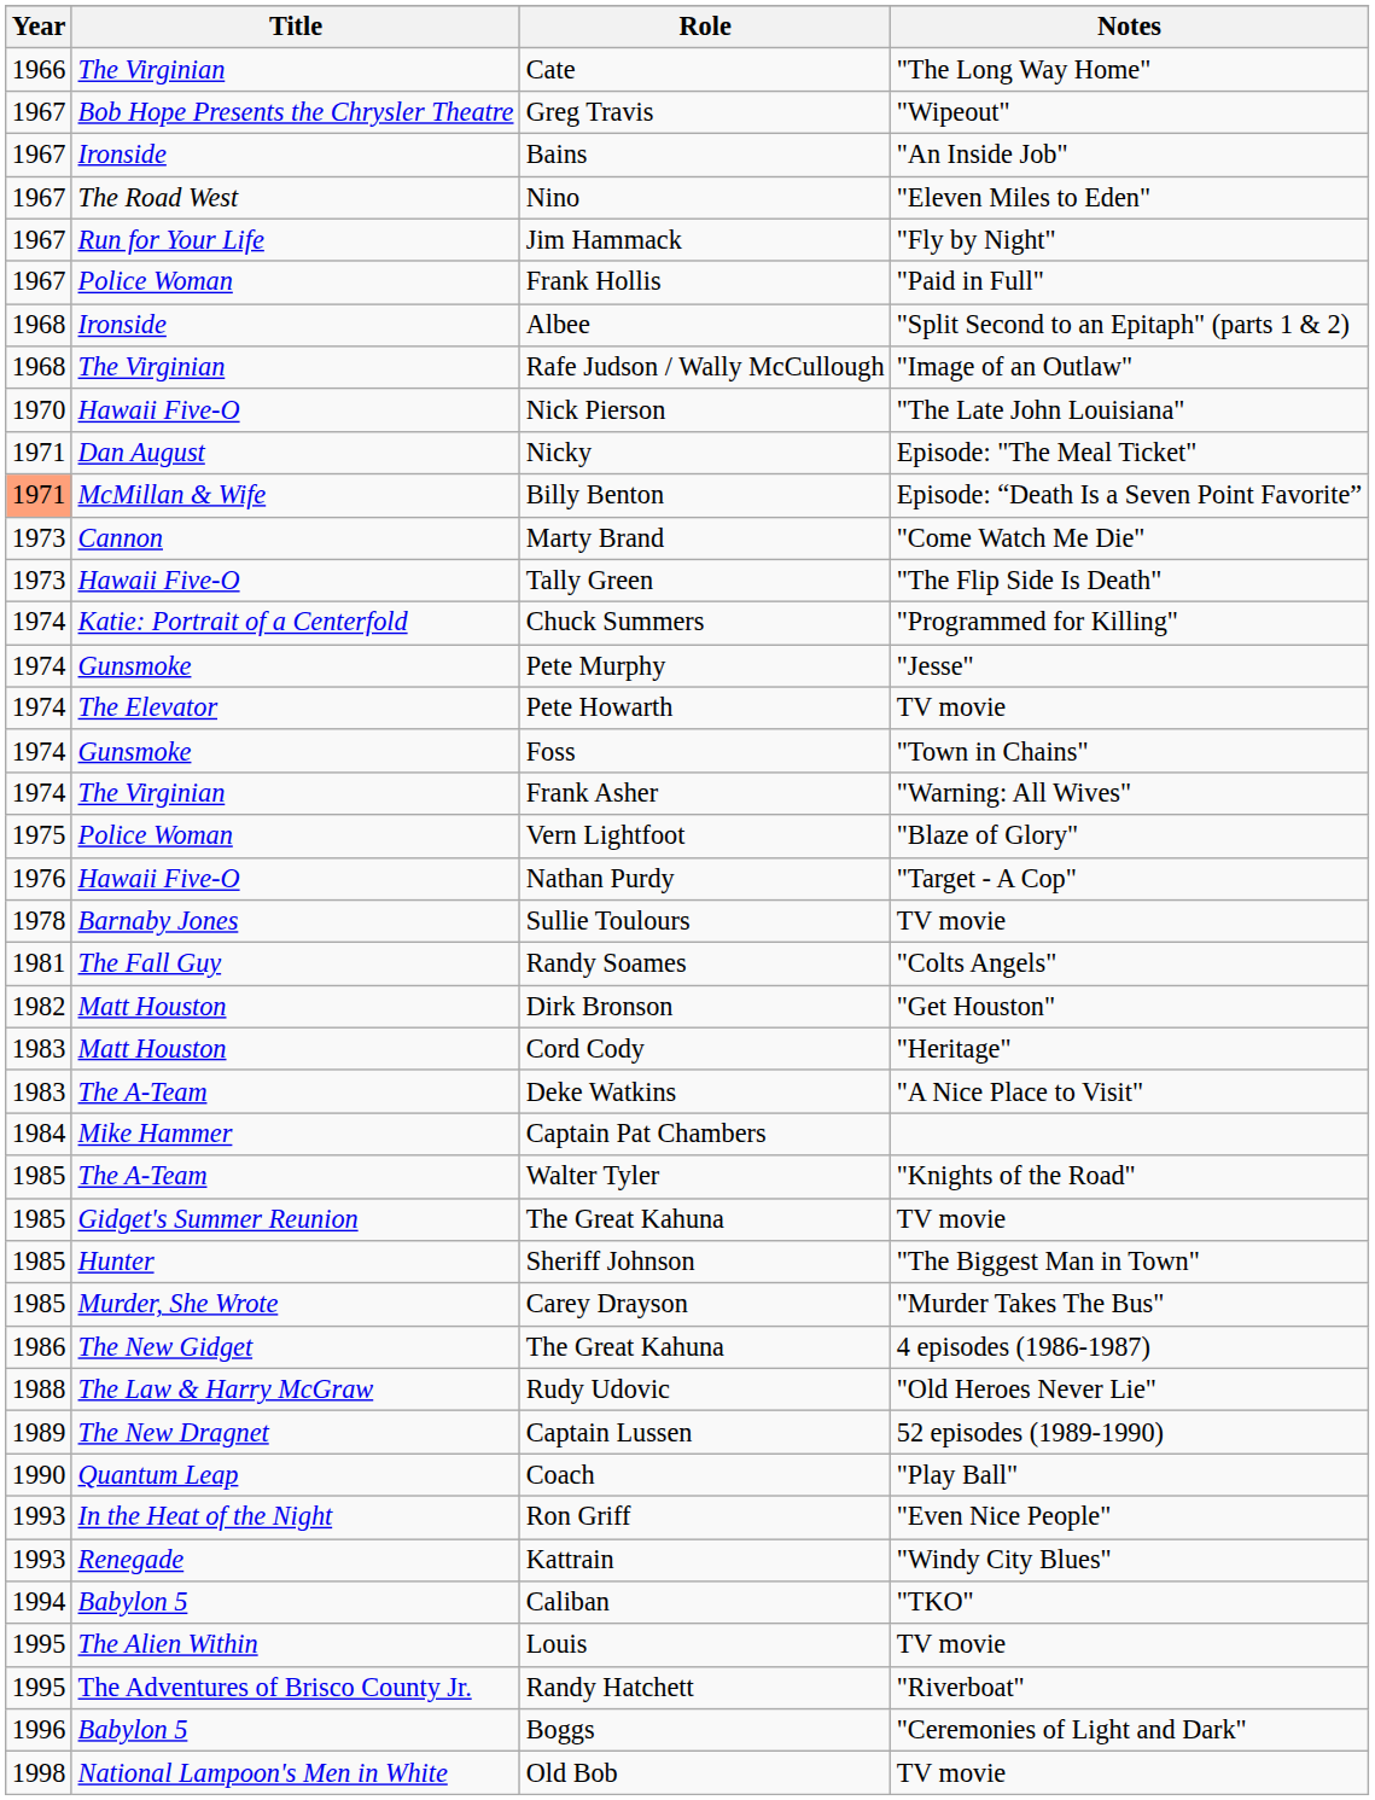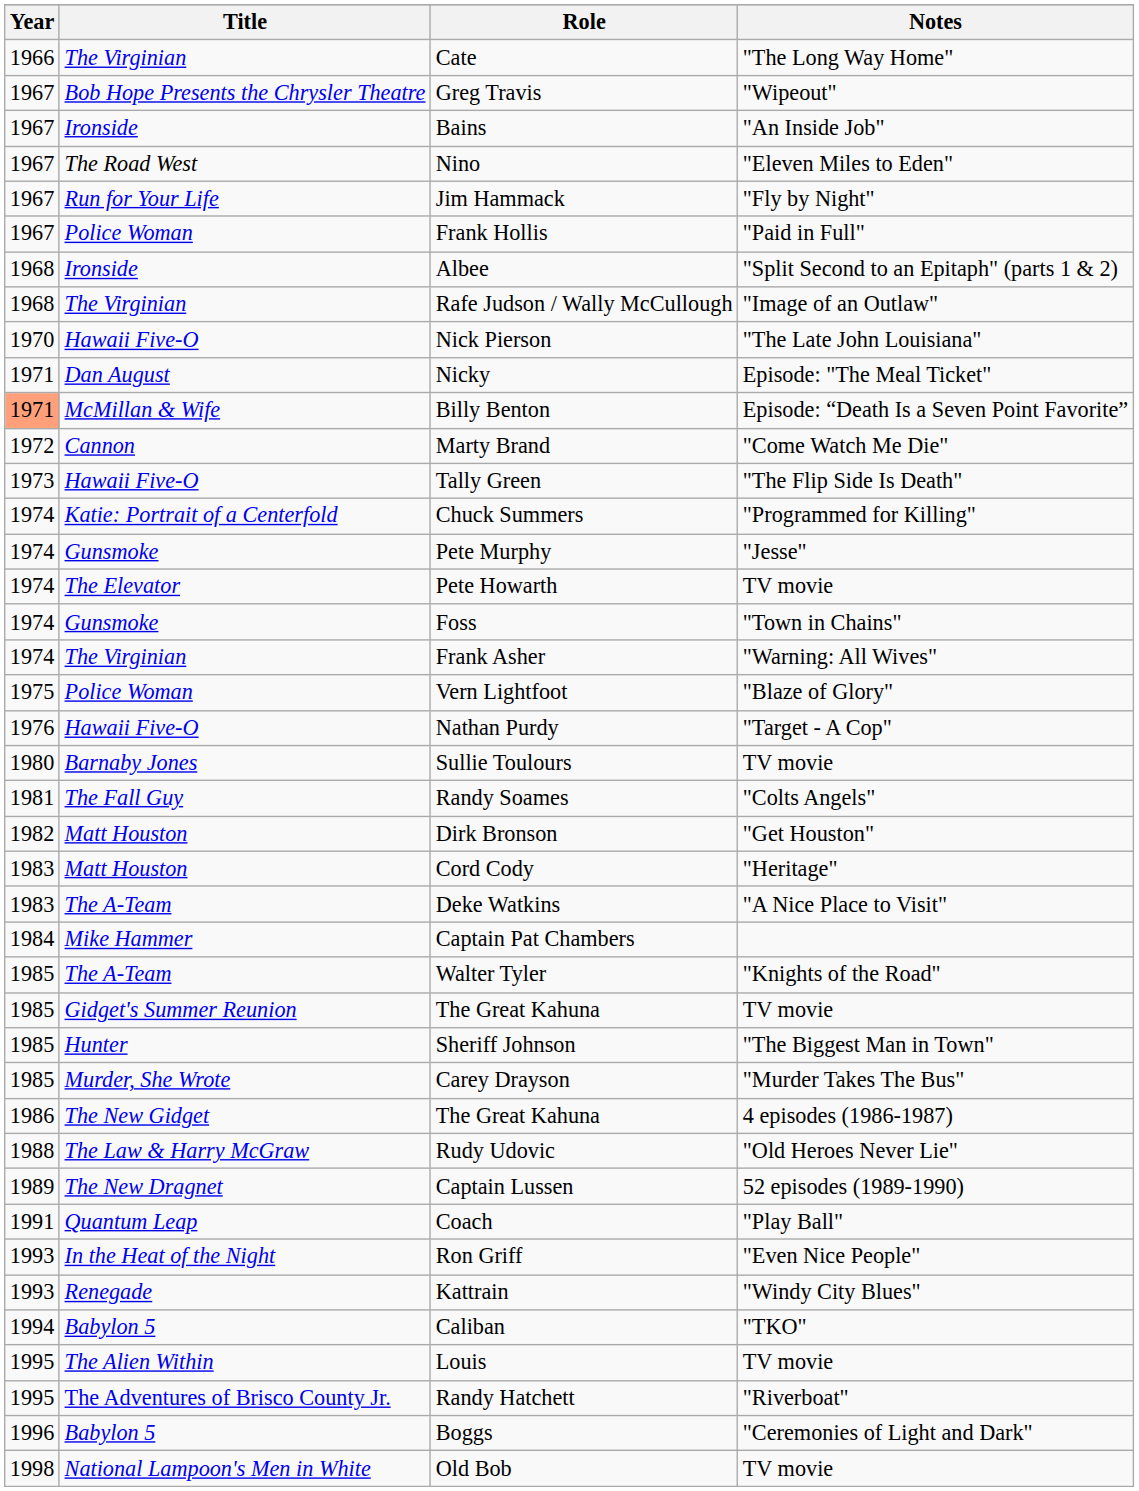 <table class="wikitable sortable">
 <tr>
 </tr>
 <tr>
 <th>Year</th>
 <th>Title</th>
 <th>Role</th>
 <th>Notes</th>
 </tr>
 <tr>
 <td>1966</td>
 <td><em><a href='#'>The Virginian</a></em></td>
 <td>Cate</td>
 <td>"The Long Way Home"</td>
 </tr>
 <tr>
 <td>1967</td>
 <td><em><a href='#'>Bob Hope Presents the Chrysler Theatre</a></em></td>
 <td>Greg Travis</td>
 <td>"Wipeout"</td>
 </tr>
 <tr>
 <td>1967</td>
 <td><em><a href='#'>Ironside</a></em></td>
 <td>Bains</td>
 <td>"An Inside Job"</td>
 </tr>
 <tr>
 <td>1967</td>
 <td><em>The Road West</em></td>
 <td>Nino</td>
 <td>"Eleven Miles to Eden"</td>
 </tr>
 <tr>
 <td>1967</td>
 <td><em><a href='#'>Run for Your Life</a></em></td>
 <td>Jim Hammack</td>
 <td>"Fly by Night"</td>
 </tr>
 <tr>
 <td>1967</td>
 <td><em><a href='#'>Police Woman</a></em></td>
 <td>Frank Hollis</td>
 <td>"Paid in Full"</td>
 </tr>
 <tr>
 <td>1968</td>
 <td><em><a href='#'>Ironside</a></em></td>
 <td>Albee</td>
 <td>"Split Second to an Epitaph" (parts 1 & 2)</td>
 </tr>
 <tr>
 <td>1968</td>
 <td><em><a href='#'>The Virginian</a></em></td>
 <td>Rafe Judson / Wally McCullough</td>
 <td>"Image of an Outlaw"</td>
 </tr>
 <tr>
 <td>1970</td>
 <td><em><a href='#'>Hawaii Five-O</a></em></td>
 <td>Nick Pierson</td>
 <td>"The Late John Louisiana"</td>
 </tr>
 <tr>
 <td>1971</td>
 <td><em><a href='#'>Dan August</a></em></td>
 <td>Nicky</td>
 <td>Episode: "The Meal Ticket"</td>
 </tr>
 <tr>
 <td style="background: lightsalmon;">1971</td>
 <td><em><a href='#'>McMillan & Wife</a></em></td>
 <td>Billy Benton</td>
 <td>Episode: “Death Is a Seven Point Favorite”</td>
 </tr>
 <tr>
-<td>1973</td>
+<td>1972</td>
 <td><em><a href='#'>Cannon</a></em></td>
 <td>Marty Brand</td>
 <td>"Come Watch Me Die"</td>
 </tr>
 <tr>
 <td>1973</td>
 <td><em><a href='#'>Hawaii Five-O</a></em></td>
 <td>Tally Green</td>
 <td>"The Flip Side Is Death"</td>
 </tr>
 <tr>
 <td>1974</td>
 <td><em><a href='#'>Katie: Portrait of a Centerfold</a></em></td>
 <td>Chuck Summers</td>
 <td>"Programmed for Killing"</td>
 </tr>
 <tr>
 <td>1974</td>
 <td><em><a href='#'>Gunsmoke</a></em></td>
 <td>Pete Murphy</td>
 <td>"Jesse"</td>
 </tr>
 <tr>
 <td>1974</td>
 <td><em><a href='#'>The Elevator</a></em></td>
 <td>Pete Howarth</td>
 <td>TV movie</td>
 </tr>
 <tr>
 <td>1974</td>
 <td><em><a href='#'>Gunsmoke</a></em></td>
 <td>Foss</td>
 <td>"Town in Chains"</td>
 </tr>
 <tr>
 <td>1974</td>
 <td><em><a href='#'>The Virginian</a></em></td>
 <td>Frank Asher</td>
 <td>"Warning: All Wives"</td>
 </tr>
 <tr>
 <td>1975</td>
 <td><em><a href='#'>Police Woman</a></em></td>
 <td>Vern Lightfoot</td>
 <td>"Blaze of Glory"</td>
 </tr>
 <tr>
 <td>1976</td>
 <td><em><a href='#'>Hawaii Five-O</a></em></td>
 <td>Nathan Purdy</td>
 <td>"Target - A Cop"</td>
 </tr>
 <tr>
-<td>1978</td>
+<td>1980</td>
 <td><em><a href='#'>Barnaby Jones</a></em></td>
 <td>Sullie Toulours</td>
 <td>TV movie</td>
 </tr>
 <tr>
 <td>1981</td>
 <td><em><a href='#'>The Fall Guy</a></em></td>
 <td>Randy Soames</td>
 <td>"Colts Angels"</td>
 </tr>
 <tr>
 <td>1982</td>
 <td><em><a href='#'>Matt Houston </a></em></td>
 <td>Dirk Bronson</td>
 <td>"Get Houston"</td>
 </tr>
 <tr>
 <td>1983</td>
 <td><em><a href='#'>Matt Houston </a></em></td>
 <td>Cord Cody</td>
 <td>"Heritage"</td>
 </tr>
 <tr>
 <td>1983</td>
 <td><em><a href='#'>The A-Team</a></em></td>
 <td>Deke Watkins</td>
 <td>"A Nice Place to Visit"</td>
 </tr>
 <tr>
 <td>1984</td>
 <td><a href='#'><em>Mike Hammer</em></a></td>
 <td>Captain Pat Chambers</td>
 <td></td>
 </tr>
 <tr>
 <td>1985</td>
 <td><em><a href='#'>The A-Team</a></em></td>
 <td>Walter Tyler</td>
 <td>"Knights of the Road"</td>
 </tr>
 <tr>
 <td>1985</td>
 <td><em><a href='#'>Gidget's Summer Reunion</a></em></td>
 <td>The Great Kahuna</td>
 <td>TV movie</td>
 </tr>
 <tr>
 <td>1985</td>
 <td><em><a href='#'>Hunter</a></em></td>
 <td>Sheriff Johnson</td>
 <td>"The Biggest Man in Town"</td>
 </tr>
 <tr>
 <td>1985</td>
 <td><em><a href='#'>Murder, She Wrote</a></em></td>
 <td>Carey Drayson</td>
 <td>"Murder Takes The Bus"</td>
 </tr>
 <tr>
 <td>1986</td>
 <td><em><a href='#'>The New Gidget</a></em></td>
 <td>The Great Kahuna</td>
 <td>4 episodes (1986-1987)</td>
 </tr>
 <tr>
 <td>1988</td>
 <td><em><a href='#'>The Law & Harry McGraw</a></em></td>
 <td>Rudy Udovic</td>
 <td>"Old Heroes Never Lie"</td>
 </tr>
 <tr>
 <td>1989</td>
 <td><em><a href='#'>The New Dragnet</a></em></td>
 <td>Captain Lussen</td>
 <td>52 episodes (1989-1990)</td>
 </tr>
 <tr>
-<td>1990</td>
+<td>1991</td>
 <td><em><a href='#'>Quantum Leap</a></em></td>
 <td>Coach</td>
 <td>"Play Ball"</td>
 </tr>
 <tr>
 <td>1993</td>
 <td><em><a href='#'>In the Heat of the Night</a></em></td>
 <td>Ron Griff</td>
 <td>"Even Nice People"</td>
 </tr>
 <tr>
 <td>1993</td>
 <td><em><a href='#'>Renegade</a></em></td>
 <td>Kattrain</td>
 <td>"Windy City Blues"</td>
 </tr>
 <tr>
 <td>1994</td>
 <td><em><a href='#'>Babylon 5</a></em></td>
 <td>Caliban</td>
 <td>"TKO"</td>
 </tr>
 <tr>
 <td>1995</td>
 <td><em><a href='#'>The Alien Within</a></em></td>
 <td>Louis</td>
 <td>TV movie</td>
 </tr>
 <tr>
 <td>1995</td>
 <td><a href='#'>The Adventures of Brisco County Jr.</a></td>
 <td>Randy Hatchett</td>
 <td>"Riverboat"</td>
 </tr>
 <tr>
 <td>1996</td>
 <td><em><a href='#'>Babylon 5</a></em></td>
 <td>Boggs</td>
 <td>"Ceremonies of Light and Dark"</td>
 </tr>
 <tr>
 <td>1998</td>
 <td><em><a href='#'>National Lampoon's Men in White</a></em></td>
 <td>Old Bob</td>
 <td>TV movie</td>
 </tr>
 </table>
